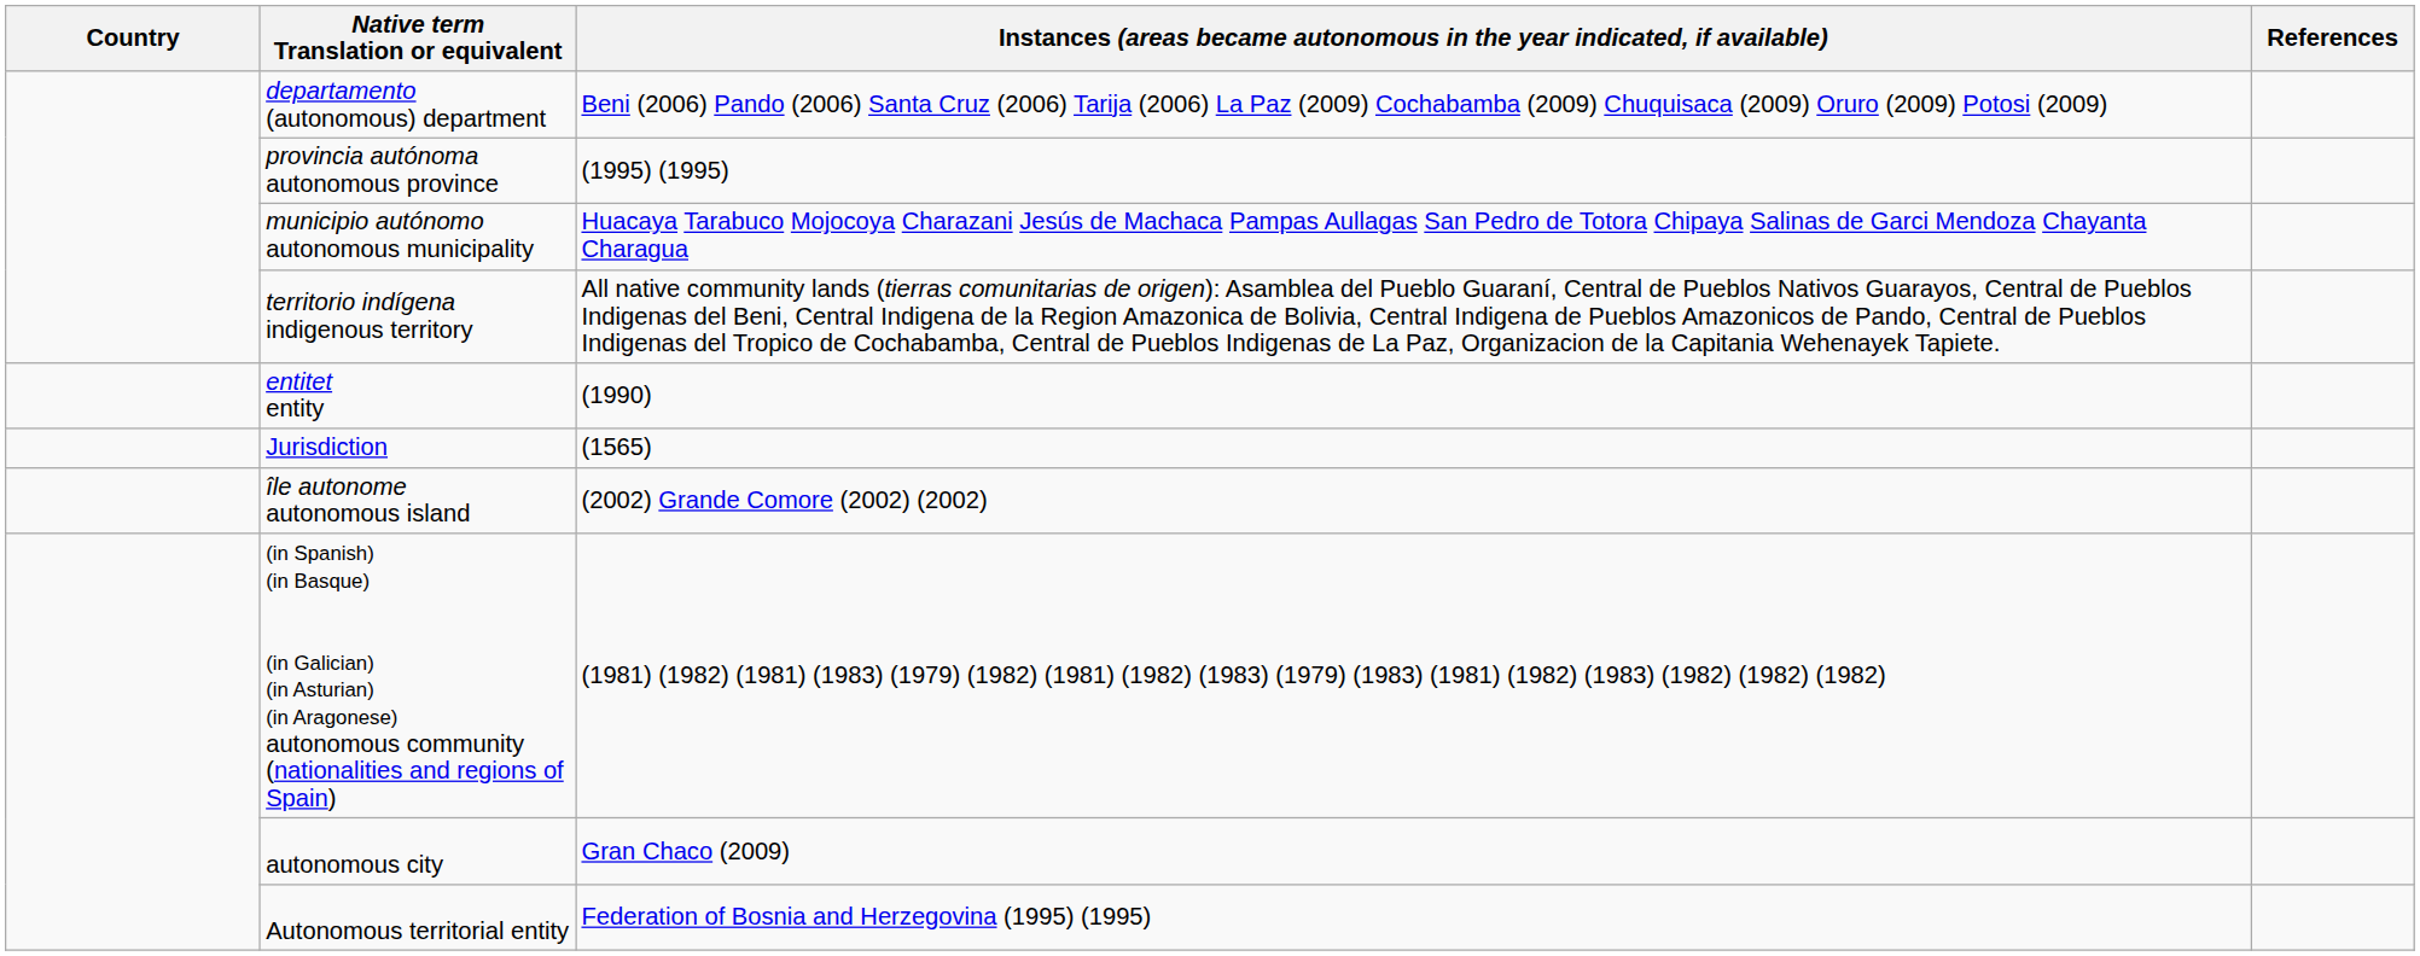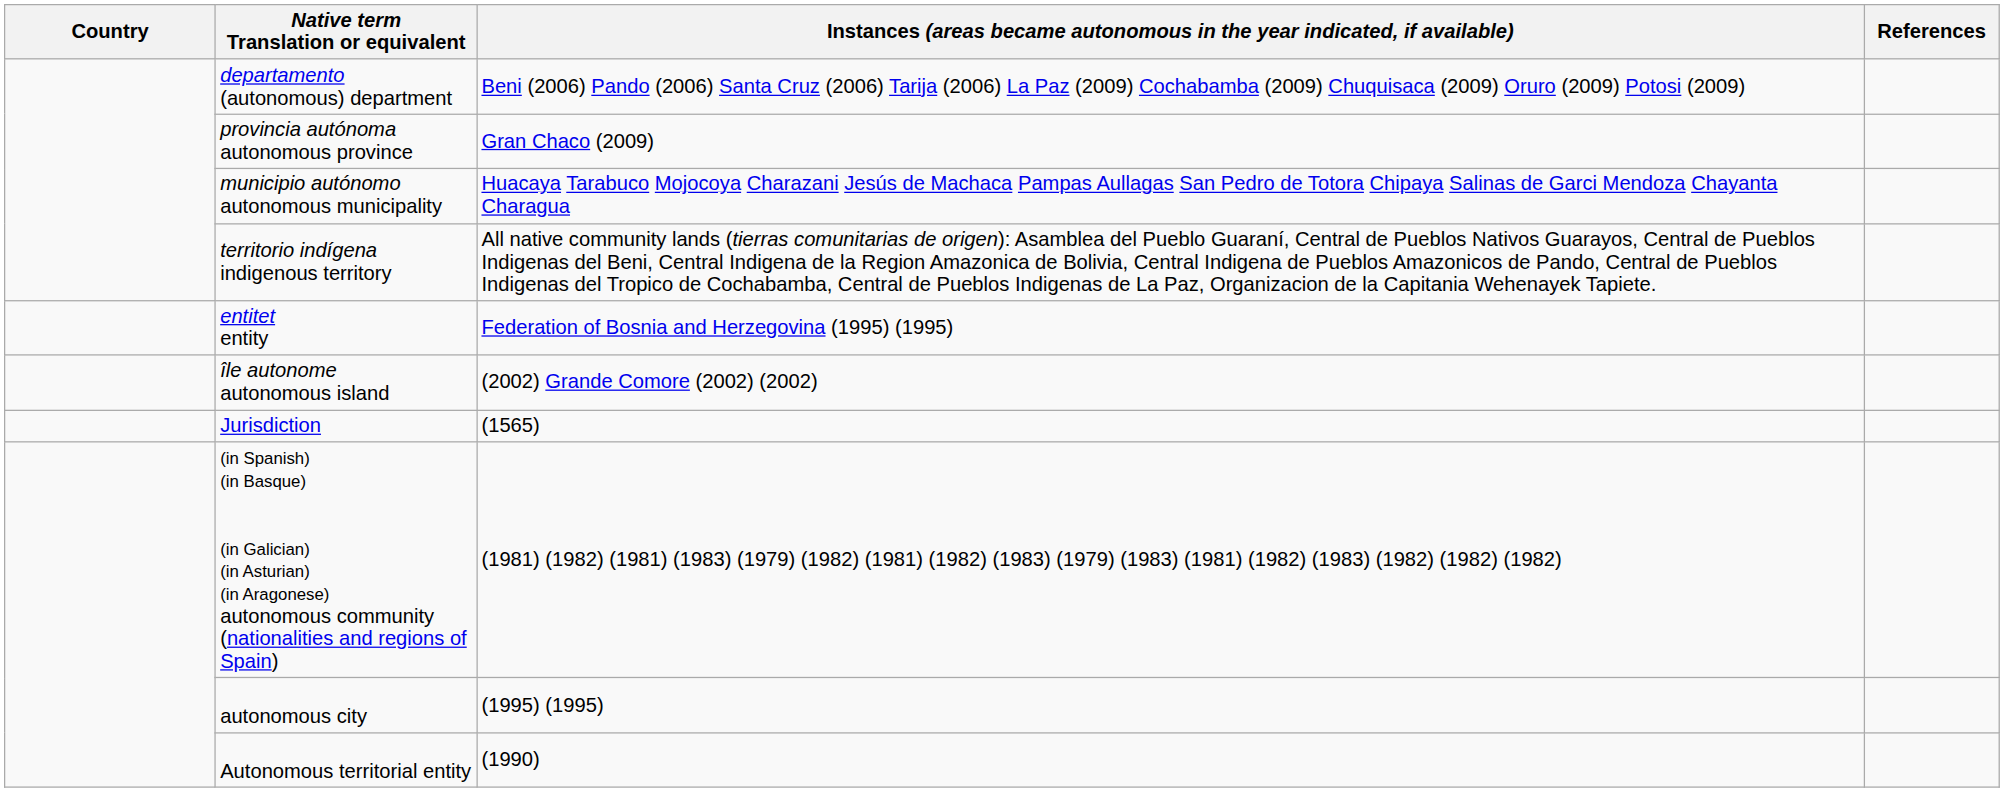 <table width="100%" class="wikitable">
 <tr>
 <th width="160px">Country</th>
 <th class="unsortable" width="200px"><em>Native term</em><br>Translation or equivalent</th>
 <th class="unsortable">Instances <em>(areas became autonomous in the year indicated, if available)</em></th>
 <th class="unsortable" width="100px">References</th>
 </tr>
 <tr>
 <td rowspan="4"></td>
 <td><em><a href='#'>departamento</a></em><br>(autonomous) department</td>
 <td> <a href='#'>Beni</a> (2006)   <a href='#'>Pando</a> (2006)   <a href='#'>Santa Cruz</a> (2006)   <a href='#'>Tarija</a> (2006)   <a href='#'>La Paz</a> (2009)   <a href='#'>Cochabamba</a> (2009)   <a href='#'>Chuquisaca</a> (2009)  <a href='#'>Oruro</a> (2009)  <a href='#'>Potosi</a> (2009)</td>
 <td align="center"></td>
 </tr>
 <tr>
 <td><em>provincia autónoma</em><br>autonomous province</td>
-<td> (1995)   (1995)</td>
+<td><a href='#'>Gran Chaco</a> (2009)</td>
 <td align=center></td>
 </tr>
 <tr>
 <td><em>municipio autónomo</em><br>autonomous municipality</td>
 <td><a href='#'>Huacaya</a> <a href='#'>Tarabuco</a> <a href='#'>Mojocoya</a> <a href='#'>Charazani</a> <a href='#'>Jesús de Machaca</a> <a href='#'>Pampas Aullagas</a> <a href='#'>San Pedro de Totora</a> <a href='#'>Chipaya</a> <a href='#'>Salinas de Garci Mendoza</a> <a href='#'>Chayanta</a> <a href='#'>Charagua</a></td>
 <td align=center></td>
 </tr>
 <tr>
 <td><em>territorio indígena</em><br>indigenous territory</td>
 <td>All native community lands (<em>tierras comunitarias de origen</em>): Asamblea del Pueblo Guaraní, Central de Pueblos Nativos Guarayos, Central de Pueblos Indigenas del Beni, Central Indigena de la Region Amazonica de Bolivia, Central Indigena de Pueblos Amazonicos de Pando, Central de Pueblos Indigenas del Tropico de Cochabamba, Central de Pueblos Indigenas de La Paz, Organizacion de la Capitania Wehenayek Tapiete.</td>
 <td align=center></td>
 </tr>
 <tr>
 <td></td>
 <td><em><a href='#'>entitet</a></em><br>entity</td>
-<td> (1990)</td>
+<td><a href='#'>Federation of Bosnia and Herzegovina</a> (1995)   (1995)</td>
 <td align="center"></td>
+</tr>
+<tr>
+<td></td>
+<td><em>île autonome </em><br>autonomous island</td>
+<td> (2002)   <a href='#'>Grande Comore</a> (2002)   (2002)</td>
+<td align=center></td>
 </tr>
 <tr>
 <td></td>
 <td><a href='#'>Jurisdiction</a></td>
 <td>   (1565)</td>
-<td align=center></td>
-</tr>
-<tr>
-<td></td>
-<td><em>île autonome </em><br>autonomous island</td>
-<td> (2002)   <a href='#'>Grande Comore</a> (2002)   (2002)</td>
 <td align=center></td>
 </tr>
 <tr>
 <td rowspan="3"></td>
 <td> <small>(in Spanish)</small><br> <small>(in Basque)</small><br><br><br> <small>(in Galician)</small><br> <small>(in Asturian)</small><br> <small>(in Aragonese)</small><br>autonomous community<br>(<a href='#'>nationalities and regions of Spain</a>)</td>
 <td> (1981)   (1982)   (1981)   (1983)   (1979)   (1982)   (1981)   (1982)   (1983)   (1979)   (1983)   (1981)   (1982)   (1983)   (1982)   (1982)   (1982)</td>
 <td align=center></td>
 </tr>
 <tr>
 <td><br>autonomous city</td>
-<td><a href='#'>Gran Chaco</a> (2009)</td>
+<td> (1995)   (1995)</td>
 <td align=center></td>
 </tr>
 <tr>
 <td><br>Autonomous territorial entity</td>
-<td><a href='#'>Federation of Bosnia and Herzegovina</a> (1995)   (1995)</td>
+<td> (1990)</td>
 <td align=center></td>
 </tr>
 </table>
